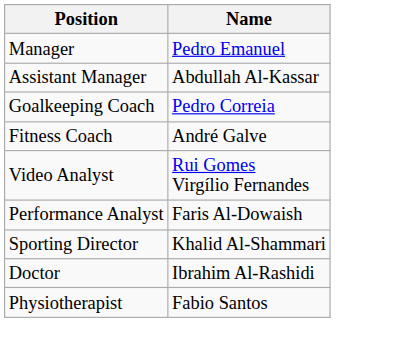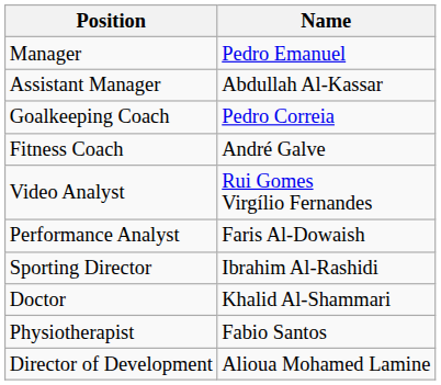 <table class="wikitable">
 <tr>
 <th>Position</th>
 <th>Name</th>
 </tr>
 <tr>
 <td>Manager</td>
 <td> <a href='#'>Pedro Emanuel</a></td>
 </tr>
 <tr>
 <td>Assistant Manager</td>
 <td> Abdullah Al-Kassar</td>
 </tr>
 <tr>
 <td>Goalkeeping Coach</td>
 <td> <a href='#'>Pedro Correia</a></td>
 </tr>
 <tr>
 <td>Fitness Coach</td>
 <td> André Galve</td>
 </tr>
 <tr>
 <td>Video Analyst</td>
 <td> <a href='#'>Rui Gomes</a> <br>  Virgílio Fernandes</td>
 </tr>
 <tr>
 <td>Performance Analyst</td>
 <td> Faris Al-Dowaish</td>
 </tr>
 <tr>
 <td>Sporting Director</td>
-<td> Khalid Al-Shammari</td>
+<td> Ibrahim Al-Rashidi</td>
 </tr>
 <tr>
 <td>Doctor</td>
-<td> Ibrahim Al-Rashidi</td>
+<td> Khalid Al-Shammari</td>
 </tr>
 <tr>
 <td>Physiotherapist</td>
 <td> Fabio Santos</td>
 </tr>
+<tr>
+<td>Director of Development</td>
+<td> Alioua Mohamed Lamine</td>
+</tr>
 </table>
